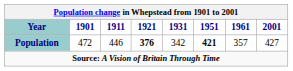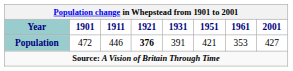 <table class="wikitable" style="font-size:90%; width:70%; border:0; text-align:center; line-height:120%;">
 <tr>
 <th colspan="11" style="text-align:center;font-size:90%;"><a href='#'>Population change</a> in Whepstead from 1901 to 2001</th>
 </tr>
 <tr>
 <th style="background:#9cc; color:navy; height:17px;">Year</th>
 <th style="background:#fff; color:navy;">1901</th>
 <th style="background:#fff; color:navy;">1911</th>
 <th style="background:#fff; color:navy;">1921</th>
 <th style="background:#fff; color:navy;">1931</th>
 <th style="background:#fff; color:navy;">1951</th>
 <th style="background:#fff; color:navy;">1961</th>
 <th style="background:#fff; color:navy;">2001</th>
 </tr>
 <tr style="text-align:center;">
 <th style="background:#9cc; color:navy; height:17px;">Population</th>
 <td style="background:#fff; color:black;">472</td>
 <td style="background:#fff; color:black;">446</td>
 <td style="background:#fff; color:black;"><strong>376</strong></td>
-<td style="background:#fff; color:black;">342</td>
-<td style="background:#fff; color:black;"><strong>421</strong></td>
-<td style="background:#fff; color:black;">357</td>
+<td style="background:#fff; color:black;">391</td>
+<td style="background:#fff; color:black;">421</td>
+<td style="background:#fff; color:black;">353</td>
 <td style="background:#fff; color:black;">427</td>
 </tr>
 <tr>
 <td colspan="11" style="text-align:center;font-size:90%;"><strong>Source: <em>A Vision of Britain Through Time</em> </strong></td>
 </tr>
 </table>
